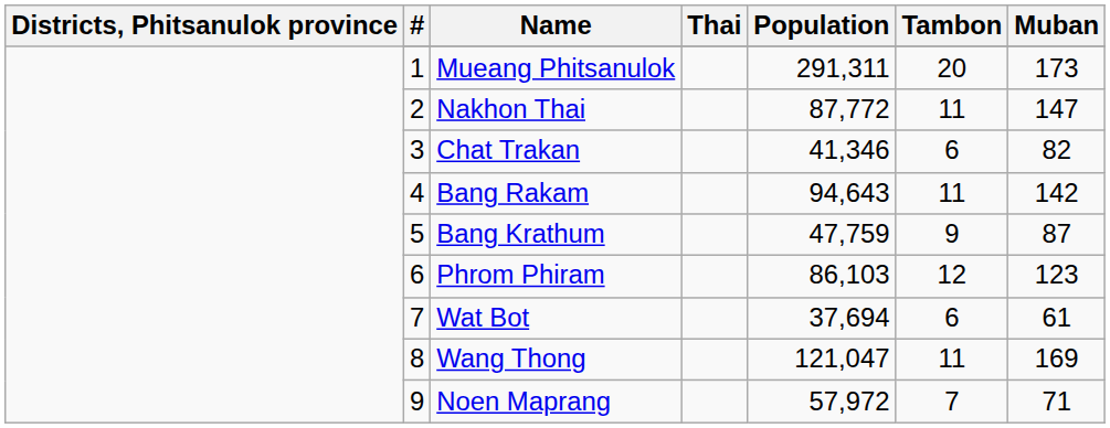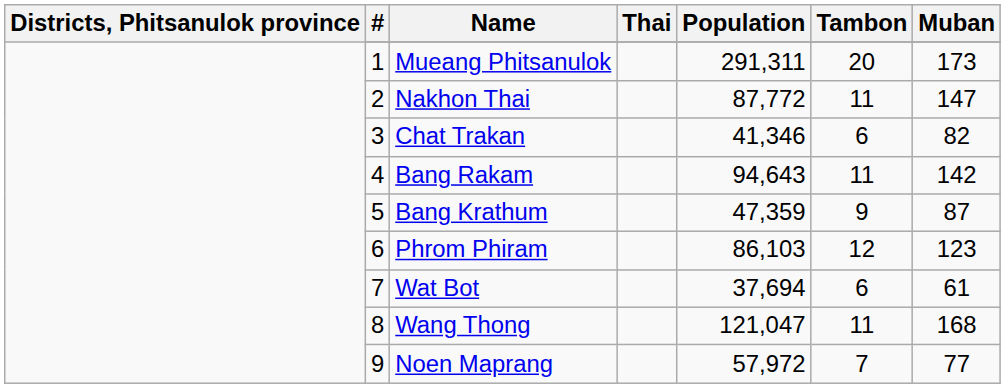 <table class="wikitable" style="vertical-align:top;">
 <tr>
 <th>Districts, Phitsanulok province</th>
 <th>#</th>
 <th>Name</th>
 <th>Thai</th>
 <th>Population</th>
 <th>Tambon</th>
 <th>Muban</th>
 </tr>
 <tr>
 <td rowspan=10></td>
 </tr>
 <tr>
 <td>1</td>
 <td><a href='#'>Mueang Phitsanulok</a></td>
 <td><span></span></td>
 <td style="text-align:right;">291,311</td>
 <td style="text-align:center;">20</td>
 <td style="text-align:center;">173</td>
 </tr>
 <tr>
 <td>2</td>
 <td><a href='#'>Nakhon Thai</a></td>
 <td><span></span></td>
 <td style="text-align:right;">87,772</td>
 <td style="text-align:center;">11</td>
 <td style="text-align:center;">147</td>
 </tr>
 <tr>
 <td>3</td>
 <td><a href='#'>Chat Trakan</a></td>
 <td><span></span></td>
 <td style="text-align:right;">41,346</td>
 <td style="text-align:center;">6</td>
 <td style="text-align:center;">82</td>
 </tr>
 <tr>
 <td>4</td>
 <td><a href='#'>Bang Rakam</a></td>
 <td><span></span></td>
 <td style="text-align:right;">94,643</td>
 <td style="text-align:center;">11</td>
 <td style="text-align:center;">142</td>
 </tr>
 <tr>
 <td>5</td>
 <td><a href='#'>Bang Krathum</a></td>
 <td><span></span></td>
-<td style="text-align:right;">47,759</td>
+<td style="text-align:right;">47,359</td>
 <td style="text-align:center;">9</td>
 <td style="text-align:center;">87</td>
 </tr>
 <tr>
 <td>6</td>
 <td><a href='#'>Phrom Phiram</a></td>
 <td><span></span></td>
 <td style="text-align:right;">86,103</td>
 <td style="text-align:center;">12</td>
 <td style="text-align:center;">123</td>
 </tr>
 <tr>
 <td>7</td>
 <td><a href='#'>Wat Bot</a></td>
 <td><span></span></td>
 <td style="text-align:right;">37,694</td>
 <td style="text-align:center;">6</td>
 <td style="text-align:center;">61</td>
 </tr>
 <tr>
 <td>8</td>
 <td><a href='#'>Wang Thong</a></td>
 <td><span></span></td>
 <td style="text-align:right;">121,047</td>
 <td style="text-align:center;">11</td>
-<td style="text-align:center;">169</td>
+<td style="text-align:center;">168</td>
 </tr>
 <tr>
 <td>9</td>
 <td><a href='#'>Noen Maprang</a></td>
 <td><span></span></td>
 <td style="text-align:right;">57,972</td>
 <td style="text-align:center;">7</td>
-<td style="text-align:center;">71</td>
+<td style="text-align:center;">77</td>
 </tr>
 </table>
